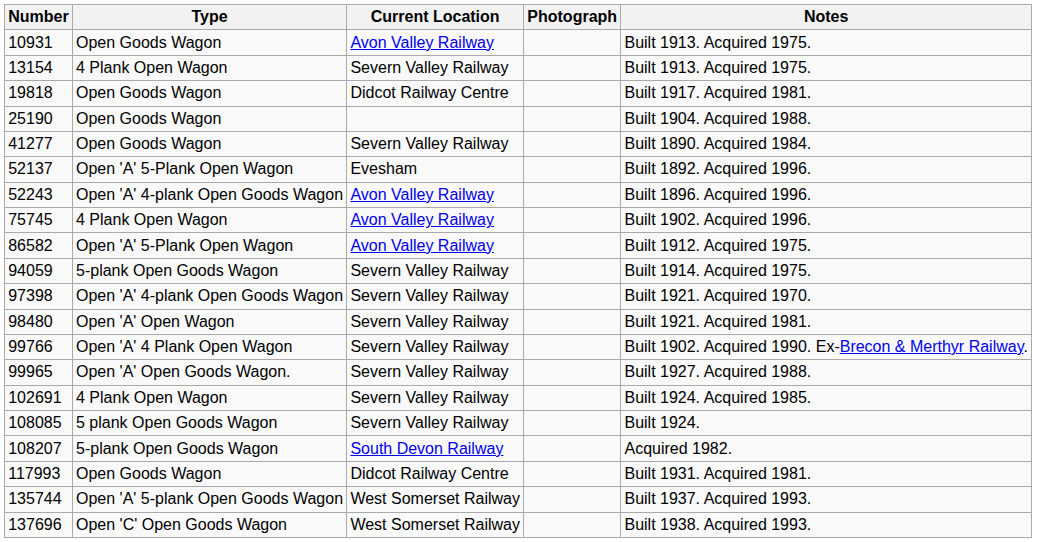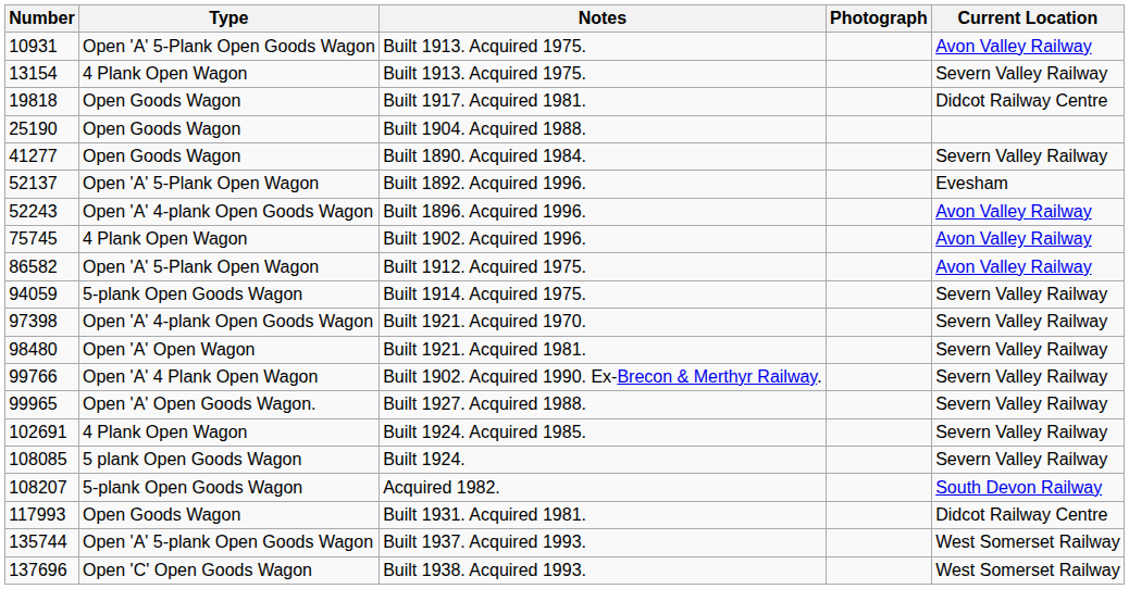 <table class="wikitable">
 <tr>
 <th>Number</th>
 <th>Type</th>
+<th>Notes</th>
+<th>Photograph</th>
 <th>Current Location</th>
-<th>Photograph</th>
-<th>Notes</th>
 </tr>
 <tr>
 <td>10931</td>
-<td>Open Goods Wagon</td>
+<td>Open 'A' 5-Plank Open Goods Wagon</td>
+<td>Built 1913. Acquired 1975.</td>
+<td></td>
 <td><a href='#'>Avon Valley Railway</a></td>
-<td></td>
-<td>Built 1913. Acquired 1975.</td>
 </tr>
 <tr>
 <td>13154</td>
 <td>4 Plank Open Wagon</td>
+<td>Built 1913. Acquired 1975.</td>
+<td></td>
 <td>Severn Valley Railway</td>
-<td></td>
-<td>Built 1913. Acquired 1975.</td>
 </tr>
 <tr>
 <td>19818</td>
 <td>Open Goods Wagon</td>
+<td>Built 1917. Acquired 1981.</td>
+<td></td>
 <td>Didcot Railway Centre</td>
-<td></td>
-<td>Built 1917. Acquired 1981.</td>
 </tr>
 <tr>
 <td>25190</td>
 <td>Open Goods Wagon</td>
+<td>Built 1904. Acquired 1988.</td>
 <td></td>
 <td></td>
-<td>Built 1904. Acquired 1988.</td>
 </tr>
 <tr>
 <td>41277</td>
 <td>Open Goods Wagon</td>
+<td>Built 1890. Acquired 1984.</td>
+<td></td>
 <td>Severn Valley Railway</td>
-<td></td>
-<td>Built 1890. Acquired 1984.</td>
 </tr>
 <tr>
 <td>52137</td>
 <td>Open 'A' 5-Plank Open Wagon</td>
+<td>Built 1892. Acquired 1996.</td>
+<td></td>
 <td>Evesham</td>
-<td></td>
-<td>Built 1892. Acquired 1996.</td>
 </tr>
 <tr>
 <td>52243</td>
 <td>Open 'A' 4-plank Open Goods Wagon</td>
+<td>Built 1896. Acquired 1996.</td>
+<td></td>
 <td><a href='#'>Avon Valley Railway</a></td>
-<td></td>
-<td>Built 1896. Acquired 1996.</td>
 </tr>
 <tr>
 <td>75745</td>
 <td>4 Plank Open Wagon</td>
+<td>Built 1902. Acquired 1996.</td>
+<td></td>
 <td><a href='#'>Avon Valley Railway</a></td>
-<td></td>
-<td>Built 1902. Acquired 1996.</td>
 </tr>
 <tr>
 <td>86582</td>
 <td>Open 'A' 5-Plank Open Wagon</td>
+<td>Built 1912. Acquired 1975.</td>
+<td></td>
 <td><a href='#'>Avon Valley Railway</a></td>
-<td></td>
-<td>Built 1912. Acquired 1975.</td>
 </tr>
 <tr>
 <td>94059</td>
 <td>5-plank Open Goods Wagon</td>
+<td>Built 1914. Acquired 1975.</td>
+<td></td>
 <td>Severn Valley Railway</td>
-<td></td>
-<td>Built 1914. Acquired 1975.</td>
 </tr>
 <tr>
 <td>97398</td>
 <td>Open 'A' 4-plank Open Goods Wagon</td>
+<td>Built 1921. Acquired 1970.</td>
+<td></td>
 <td>Severn Valley Railway</td>
-<td></td>
-<td>Built 1921. Acquired 1970.</td>
 </tr>
 <tr>
 <td>98480</td>
 <td>Open 'A' Open Wagon</td>
+<td>Built 1921. Acquired 1981.</td>
+<td></td>
 <td>Severn Valley Railway</td>
-<td></td>
-<td>Built 1921. Acquired 1981.</td>
 </tr>
 <tr>
 <td>99766</td>
 <td>Open 'A' 4 Plank Open Wagon</td>
+<td>Built 1902. Acquired 1990. Ex-<a href='#'>Brecon & Merthyr Railway</a>.</td>
+<td></td>
 <td>Severn Valley Railway</td>
-<td></td>
-<td>Built 1902. Acquired 1990. Ex-<a href='#'>Brecon & Merthyr Railway</a>.</td>
 </tr>
 <tr>
 <td>99965</td>
 <td>Open 'A' Open Goods Wagon.</td>
+<td>Built 1927. Acquired 1988.</td>
+<td></td>
 <td>Severn Valley Railway</td>
-<td></td>
-<td>Built 1927. Acquired 1988.</td>
 </tr>
 <tr>
 <td>102691</td>
 <td>4 Plank Open Wagon</td>
+<td>Built 1924. Acquired 1985.</td>
+<td></td>
 <td>Severn Valley Railway</td>
-<td></td>
-<td>Built 1924. Acquired 1985.</td>
 </tr>
 <tr>
 <td>108085</td>
 <td>5 plank Open Goods Wagon</td>
+<td>Built 1924.</td>
+<td></td>
 <td>Severn Valley Railway</td>
-<td></td>
-<td>Built 1924.</td>
 </tr>
 <tr>
 <td>108207</td>
 <td>5-plank Open Goods Wagon</td>
+<td>Acquired 1982.</td>
+<td></td>
 <td><a href='#'>South Devon Railway</a></td>
-<td></td>
-<td>Acquired 1982.</td>
 </tr>
 <tr>
 <td>117993</td>
 <td>Open Goods Wagon</td>
+<td>Built 1931. Acquired 1981.</td>
+<td></td>
 <td>Didcot Railway Centre</td>
-<td></td>
-<td>Built 1931. Acquired 1981.</td>
 </tr>
 <tr>
 <td>135744</td>
 <td>Open 'A' 5-plank Open Goods Wagon</td>
+<td>Built 1937. Acquired 1993.</td>
+<td></td>
 <td>West Somerset Railway</td>
-<td></td>
-<td>Built 1937. Acquired 1993.</td>
 </tr>
 <tr>
 <td>137696</td>
 <td>Open 'C' Open Goods Wagon</td>
+<td>Built 1938. Acquired 1993.</td>
+<td></td>
 <td>West Somerset Railway</td>
-<td></td>
-<td>Built 1938. Acquired 1993.</td>
 </tr>
 </table>
